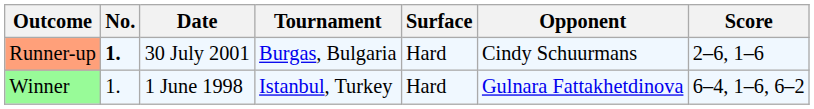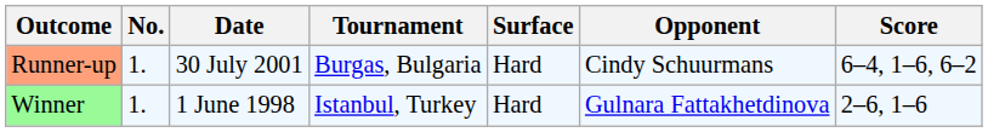 <table class="sortable wikitable" style=font-size:97%>
 <tr>
 <th>Outcome</th>
 <th>No.</th>
 <th>Date</th>
 <th>Tournament</th>
 <th>Surface</th>
 <th>Opponent</th>
 <th>Score</th>
 </tr>
 <tr bgcolor="#f0f8ff">
 <td style="background:#ffa07a;">Runner-up</td>
-<td><strong>1.</strong></td>
+<td>1.</td>
 <td>30 July 2001</td>
 <td><a href='#'>Burgas</a>, Bulgaria</td>
 <td>Hard</td>
 <td> Cindy Schuurmans</td>
-<td>2–6, 1–6</td>
+<td>6–4, 1–6, 6–2</td>
 </tr>
 <tr bgcolor="#f0f8ff">
 <td bgcolor="98FB98">Winner</td>
 <td>1.</td>
 <td>1 June 1998</td>
 <td><a href='#'>Istanbul</a>, Turkey</td>
 <td>Hard</td>
 <td> <a href='#'>Gulnara Fattakhetdinova</a></td>
-<td>6–4, 1–6, 6–2</td>
+<td>2–6, 1–6</td>
 </tr>
 </table>
